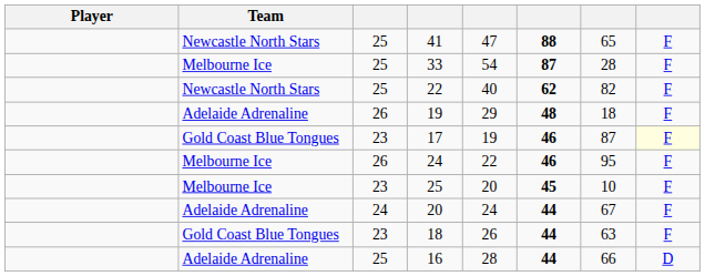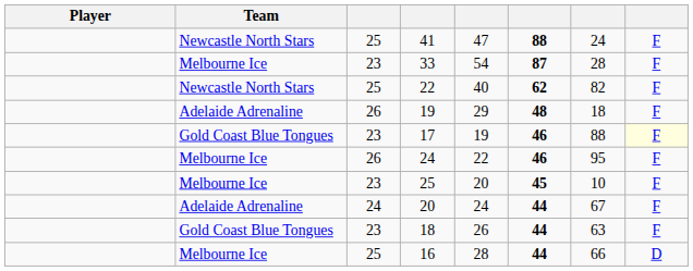 <table class="wikitable sortable" style="text-align:center;">
 <tr>
 <th width="175px">Player</th>
 <th width="175px">Team</th>
 <th width="50px"></th>
 <th width="50px"></th>
 <th width="50px"></th>
 <th width="60px"></th>
 <th width="50px"></th>
 <th width="60px"></th>
 </tr>
 <tr>
 <td style="text-align:left;"></td>
 <td style="text-align:left;"><a href='#'>Newcastle North Stars</a></td>
 <td>25</td>
 <td>41</td>
 <td>47</td>
 <td><strong>88</strong></td>
-<td>65</td>
+<td>24</td>
 <td><a href='#'>F</a></td>
 </tr>
 <tr>
 <td style="text-align:left;"></td>
 <td style="text-align:left;"><a href='#'>Melbourne Ice</a></td>
-<td>25</td>
+<td>23</td>
 <td>33</td>
 <td>54</td>
 <td><strong>87</strong></td>
 <td>28</td>
 <td><a href='#'>F</a></td>
 </tr>
 <tr>
 <td style="text-align:left;"></td>
 <td style="text-align:left;"><a href='#'>Newcastle North Stars</a></td>
 <td>25</td>
 <td>22</td>
 <td>40</td>
 <td><strong>62</strong></td>
 <td>82</td>
 <td><a href='#'>F</a></td>
 </tr>
 <tr>
 <td style="text-align:left;"></td>
 <td style="text-align:left;"><a href='#'>Adelaide Adrenaline</a></td>
 <td>26</td>
 <td>19</td>
 <td>29</td>
 <td><strong>48</strong></td>
 <td>18</td>
 <td><a href='#'>F</a></td>
 </tr>
 <tr>
 <td style="text-align:left;"></td>
 <td style="text-align:left;"><a href='#'>Gold Coast Blue Tongues</a></td>
 <td>23</td>
 <td>17</td>
 <td>19</td>
 <td><strong>46</strong></td>
-<td>87</td>
+<td>88</td>
 <td style="background: lightyellow;"><a href='#'>F</a></td>
 </tr>
 <tr>
 <td style="text-align:left;"></td>
 <td style="text-align:left;"><a href='#'>Melbourne Ice</a></td>
 <td>26</td>
 <td>24</td>
 <td>22</td>
 <td><strong>46</strong></td>
 <td>95</td>
 <td><a href='#'>F</a></td>
 </tr>
 <tr>
 <td style="text-align:left;"></td>
 <td style="text-align:left;"><a href='#'>Melbourne Ice</a></td>
 <td>23</td>
 <td>25</td>
 <td>20</td>
 <td><strong>45</strong></td>
 <td>10</td>
 <td><a href='#'>F</a></td>
 </tr>
 <tr>
 <td style="text-align:left;"></td>
 <td style="text-align:left;"><a href='#'>Adelaide Adrenaline</a></td>
 <td>24</td>
 <td>20</td>
 <td>24</td>
 <td><strong>44</strong></td>
 <td>67</td>
 <td><a href='#'>F</a></td>
 </tr>
 <tr>
 <td style="text-align:left;"></td>
 <td style="text-align:left;"><a href='#'>Gold Coast Blue Tongues</a></td>
 <td>23</td>
 <td>18</td>
 <td>26</td>
 <td><strong>44</strong></td>
 <td>63</td>
 <td><a href='#'>F</a></td>
 </tr>
 <tr>
 <td style="text-align:left;"></td>
-<td style="text-align:left;"><a href='#'>Adelaide Adrenaline</a></td>
+<td style="text-align:left;"><a href='#'>Melbourne Ice</a></td>
 <td>25</td>
 <td>16</td>
 <td>28</td>
 <td><strong>44</strong></td>
 <td>66</td>
 <td><a href='#'>D</a></td>
 </tr>
 </table>
